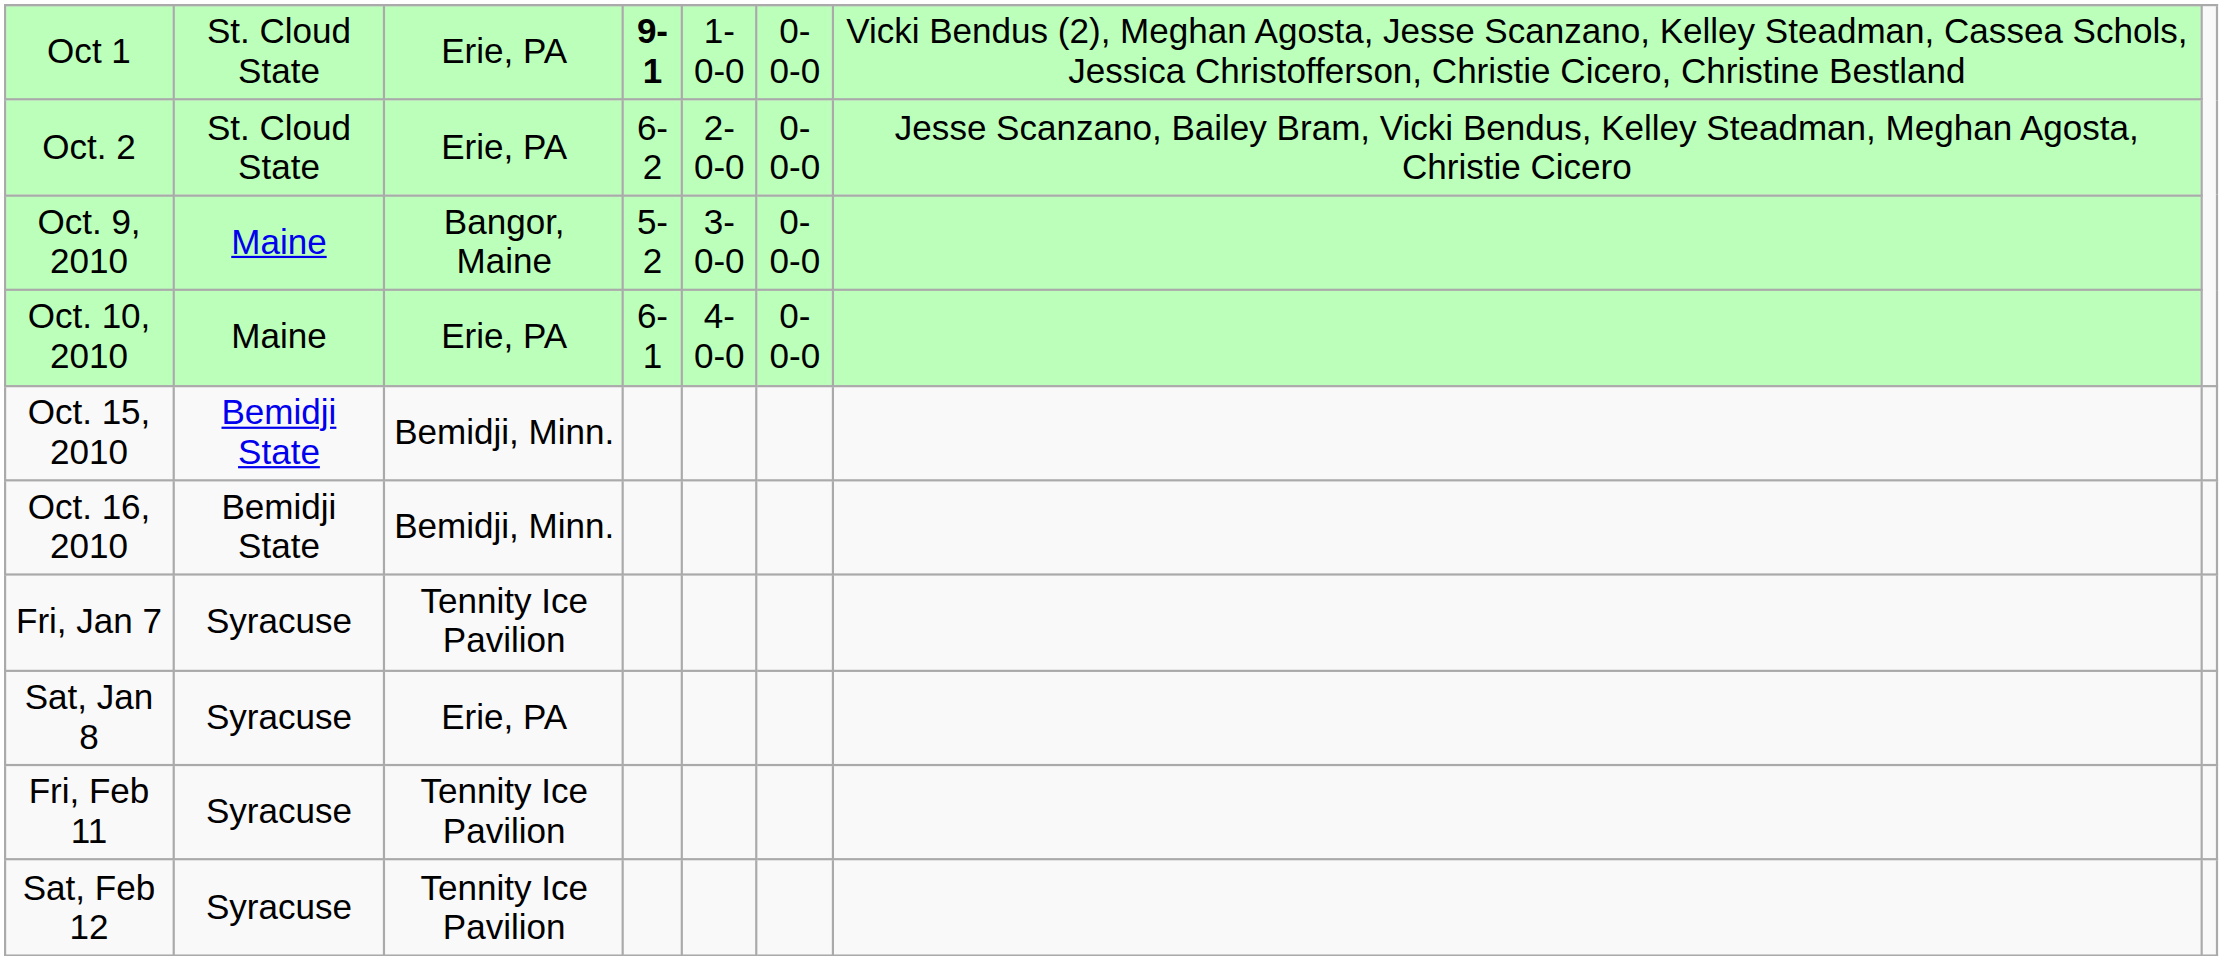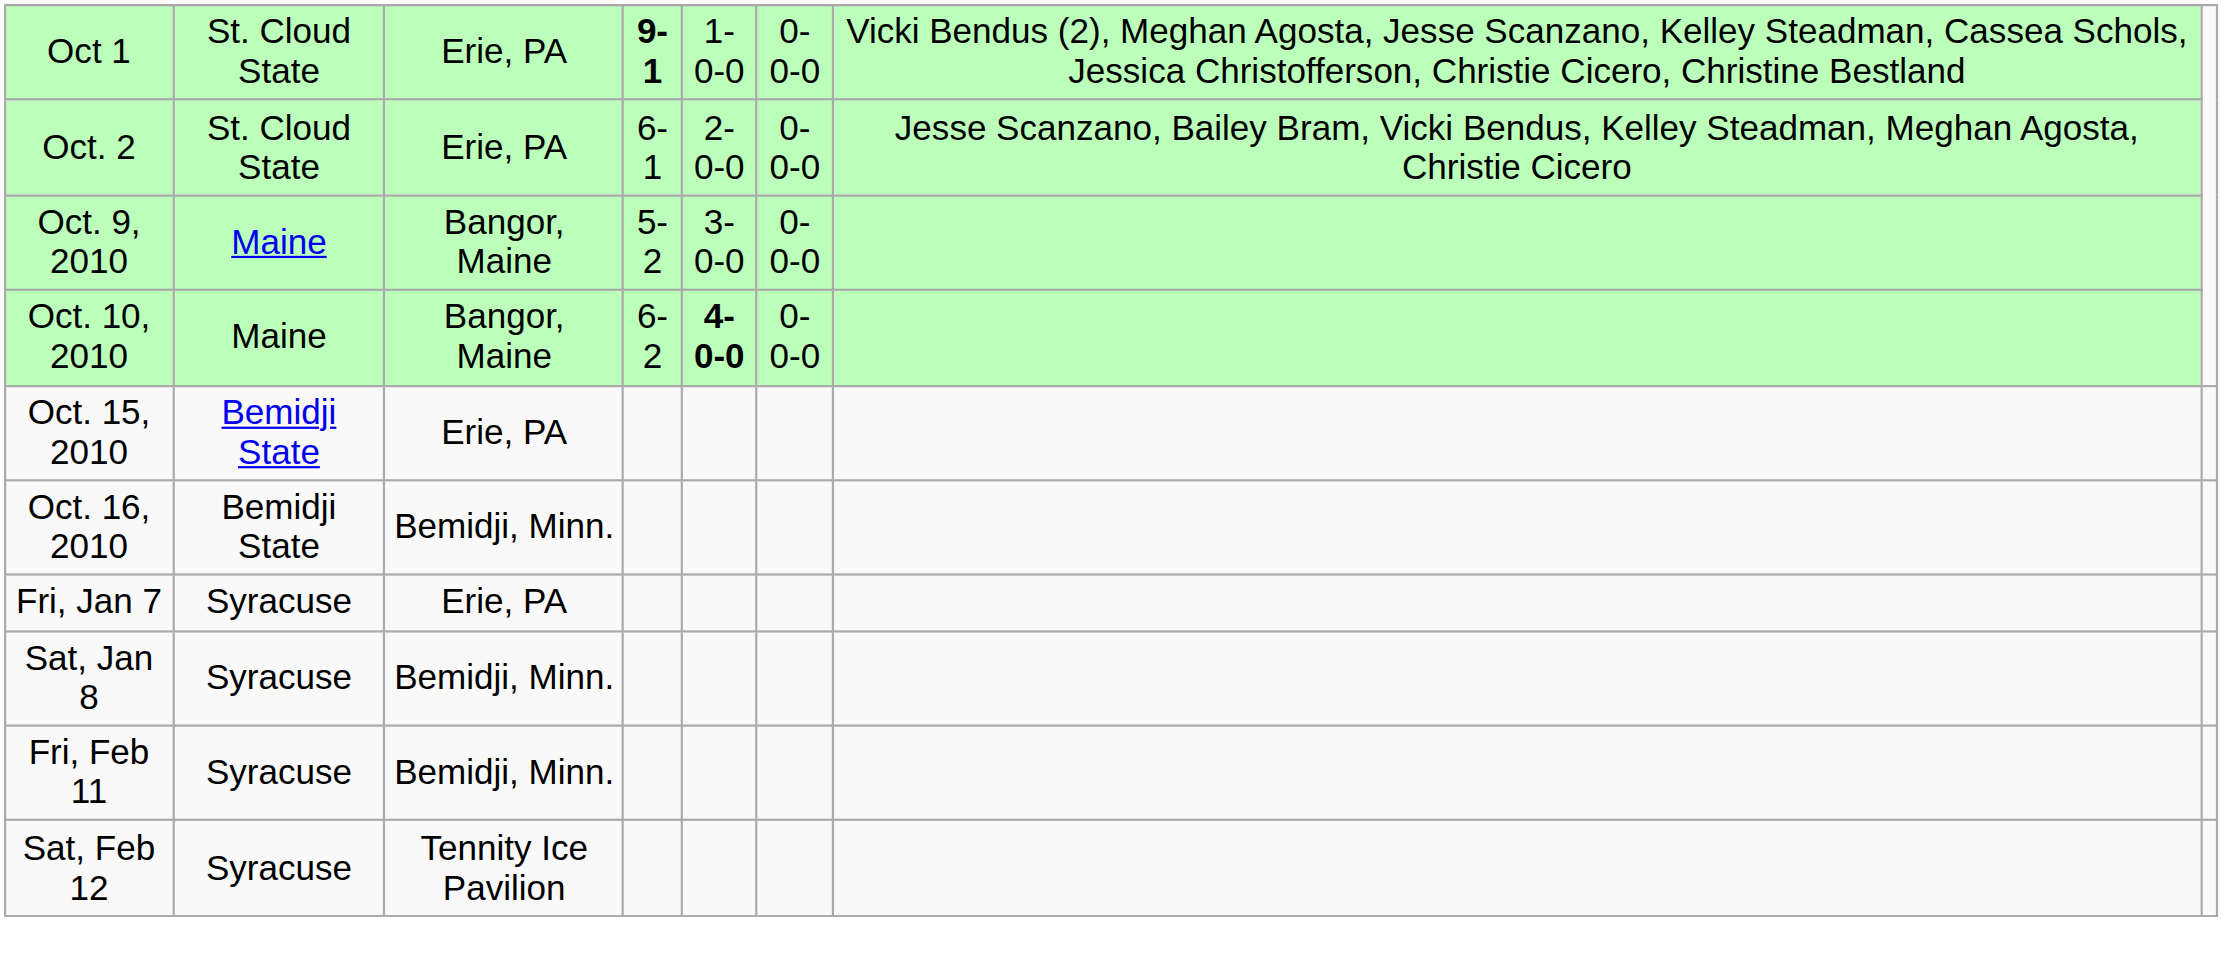 <table class="wikitable" style="width:80%;">
 <tr>
 </tr>
 <tr style="text-align:center; background:#bfb;">
 <td>Oct 1</td>
 <td>St. Cloud State</td>
 <td>Erie, PA</td>
 <td><strong>9-1</strong></td>
 <td>1-0-0</td>
 <td>0-0-0</td>
 <td>Vicki Bendus (2), Meghan Agosta, Jesse Scanzano, Kelley Steadman, Cassea Schols, Jessica Christofferson, Christie Cicero, Christine Bestland</td>
 </tr>
 <tr style="text-align:center; background:#bfb;">
 <td>Oct. 2</td>
 <td>St. Cloud State</td>
 <td>Erie, PA</td>
-<td>6-2</td>
+<td>6-1 </td>
 <td>2-0-0</td>
 <td>0-0-0</td>
 <td>Jesse Scanzano, Bailey Bram, Vicki Bendus, Kelley Steadman, Meghan Agosta, Christie Cicero</td>
 </tr>
 <tr style="text-align:center; background:#bfb;">
 <td>Oct. 9, 2010</td>
 <td><a href='#'>Maine</a></td>
 <td>Bangor, Maine</td>
 <td>5-2</td>
 <td>3-0-0</td>
 <td>0-0-0</td>
 <td></td>
 </tr>
 <tr style="text-align:center; background:#bfb;">
 <td>Oct. 10, 2010</td>
 <td>Maine</td>
-<td>Erie, PA</td>
-<td>6-1 </td>
-<td>4-0-0</td>
+<td>Bangor, Maine</td>
+<td>6-2</td>
+<td><strong>4-0-0</strong></td>
 <td>0-0-0</td>
 <td></td>
 </tr>
 <tr style="text-align:center;" bgcolor="">
 <td>Oct. 15, 2010</td>
 <td><a href='#'>Bemidji State</a></td>
-<td>Bemidji, Minn.</td>
+<td>Erie, PA</td>
 <td></td>
 <td></td>
 <td></td>
 <td></td>
 <td></td>
 </tr>
 <tr style="text-align:center;" bgcolor="">
 <td>Oct. 16, 2010</td>
 <td>Bemidji State</td>
 <td>Bemidji, Minn.</td>
 <td></td>
 <td></td>
 <td></td>
 <td></td>
 <td></td>
 </tr>
 <tr style="text-align:center;" bgcolor="">
 <td>Fri, Jan 7</td>
 <td>Syracuse</td>
-<td>Tennity Ice Pavilion</td>
+<td>Erie, PA</td>
 <td></td>
 <td></td>
 <td></td>
 <td></td>
 <td></td>
 </tr>
 <tr style="text-align:center;" bgcolor="">
 <td>Sat, Jan 8</td>
 <td>Syracuse</td>
-<td>Erie, PA</td>
+<td>Bemidji, Minn.</td>
 <td></td>
 <td></td>
 <td></td>
 <td></td>
 <td></td>
 </tr>
 <tr style="text-align:center;" bgcolor="">
 <td>Fri, Feb 11</td>
 <td>Syracuse</td>
-<td>Tennity Ice Pavilion</td>
+<td>Bemidji, Minn.</td>
 <td></td>
 <td></td>
 <td></td>
 <td></td>
 <td></td>
 </tr>
 <tr style="text-align:center;" bgcolor="">
 <td>Sat, Feb 12</td>
 <td>Syracuse</td>
 <td>Tennity Ice Pavilion</td>
 <td></td>
 <td></td>
 <td></td>
 <td></td>
 <td></td>
 </tr>
 </table>
